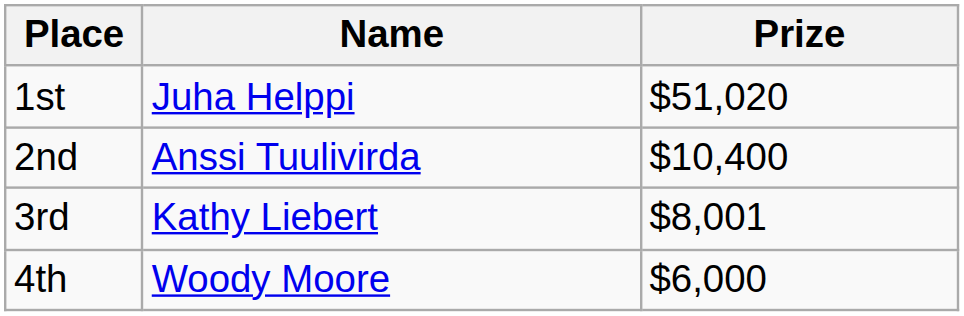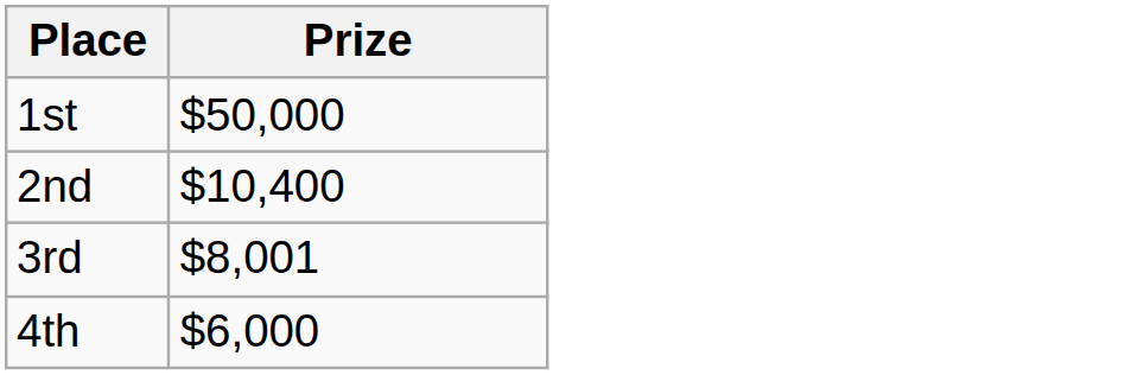 <table class="wikitable">
 <tr>
 <th width="50">Place</th>
-<th width="200">Name</th>
 <th width="125">Prize</th>
 </tr>
 <tr>
 <td>1st</td>
-<td><a href='#'>Juha Helppi</a></td>
-<td>$51,020</td>
+<td>$50,000</td>
 </tr>
 <tr>
 <td>2nd</td>
-<td><a href='#'>Anssi Tuulivirda</a></td>
 <td>$10,400</td>
 </tr>
 <tr>
 <td>3rd</td>
-<td><a href='#'>Kathy Liebert</a></td>
 <td>$8,001</td>
 </tr>
 <tr>
 <td>4th</td>
-<td><a href='#'>Woody Moore</a></td>
 <td>$6,000</td>
 </tr>
 </table>
